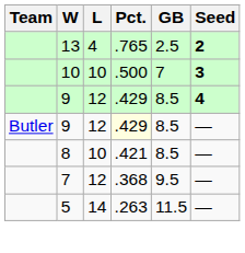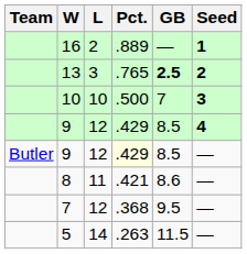 <table class=wikitable>
 <tr>
 <th>Team</th>
 <th>W</th>
 <th>L</th>
 <th>Pct.</th>
 <th>GB</th>
 <th>Seed</th>
 </tr>
 <tr bgcolor=ccffcc>
 <td></td>
+<td>16</td>
+<td>2</td>
+<td>.889</td>
+<td>—</td>
+<td><strong>1</strong></td>
+</tr>
+<tr bgcolor=ccffcc>
+<td></td>
 <td>13</td>
-<td>4</td>
+<td>3</td>
 <td>.765</td>
-<td>2.5</td>
+<td><strong>2.5</strong></td>
 <td><strong>2</strong></td>
 </tr>
 <tr bgcolor=ccffcc>
 <td></td>
 <td>10</td>
 <td>10</td>
 <td>.500</td>
 <td>7</td>
 <td><strong>3</strong></td>
 </tr>
 <tr bgcolor=ccffcc>
 <td></td>
 <td>9</td>
 <td>12</td>
 <td>.429</td>
 <td>8.5</td>
 <td><strong>4</strong></td>
 </tr>
 <tr>
 <td><a href='#'>Butler</a></td>
 <td>9</td>
 <td>12</td>
 <td style="background: lightyellow;">.429</td>
 <td>8.5</td>
 <td>—</td>
 </tr>
 <tr>
 <td></td>
 <td>8</td>
-<td>10</td>
+<td>11</td>
 <td>.421</td>
-<td>8.5</td>
+<td>8.6</td>
 <td>—</td>
 </tr>
 <tr>
 <td></td>
 <td>7</td>
 <td>12</td>
 <td>.368</td>
 <td>9.5</td>
 <td>—</td>
 </tr>
 <tr>
 <td></td>
 <td>5</td>
 <td>14</td>
 <td>.263</td>
 <td>11.5</td>
 <td>—</td>
 </tr>
 </table>
